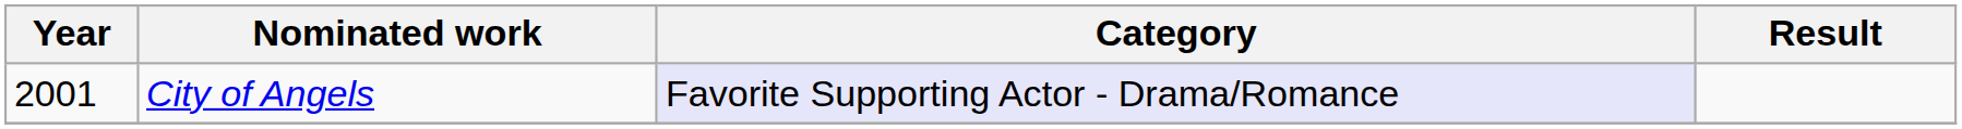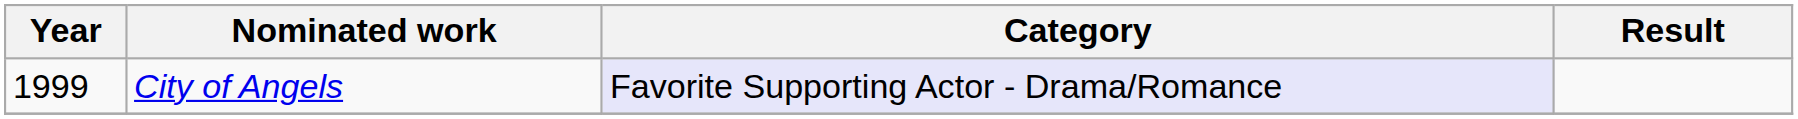 <table width="95%" class="wikitable sortable">
 <tr>
 <th width="5%">Year</th>
 <th width="20%">Nominated work</th>
 <th width="40%">Category</th>
 <th width="10%">Result</th>
 </tr>
 <tr>
-<td>2001</td>
+<td>1999</td>
 <td><em><a href='#'>City of Angels</a></em></td>
 <td style="background: lavender;">Favorite Supporting Actor - Drama/Romance</td>
 <td></td>
 </tr>
 <tr>
 </tr>
 </table>
